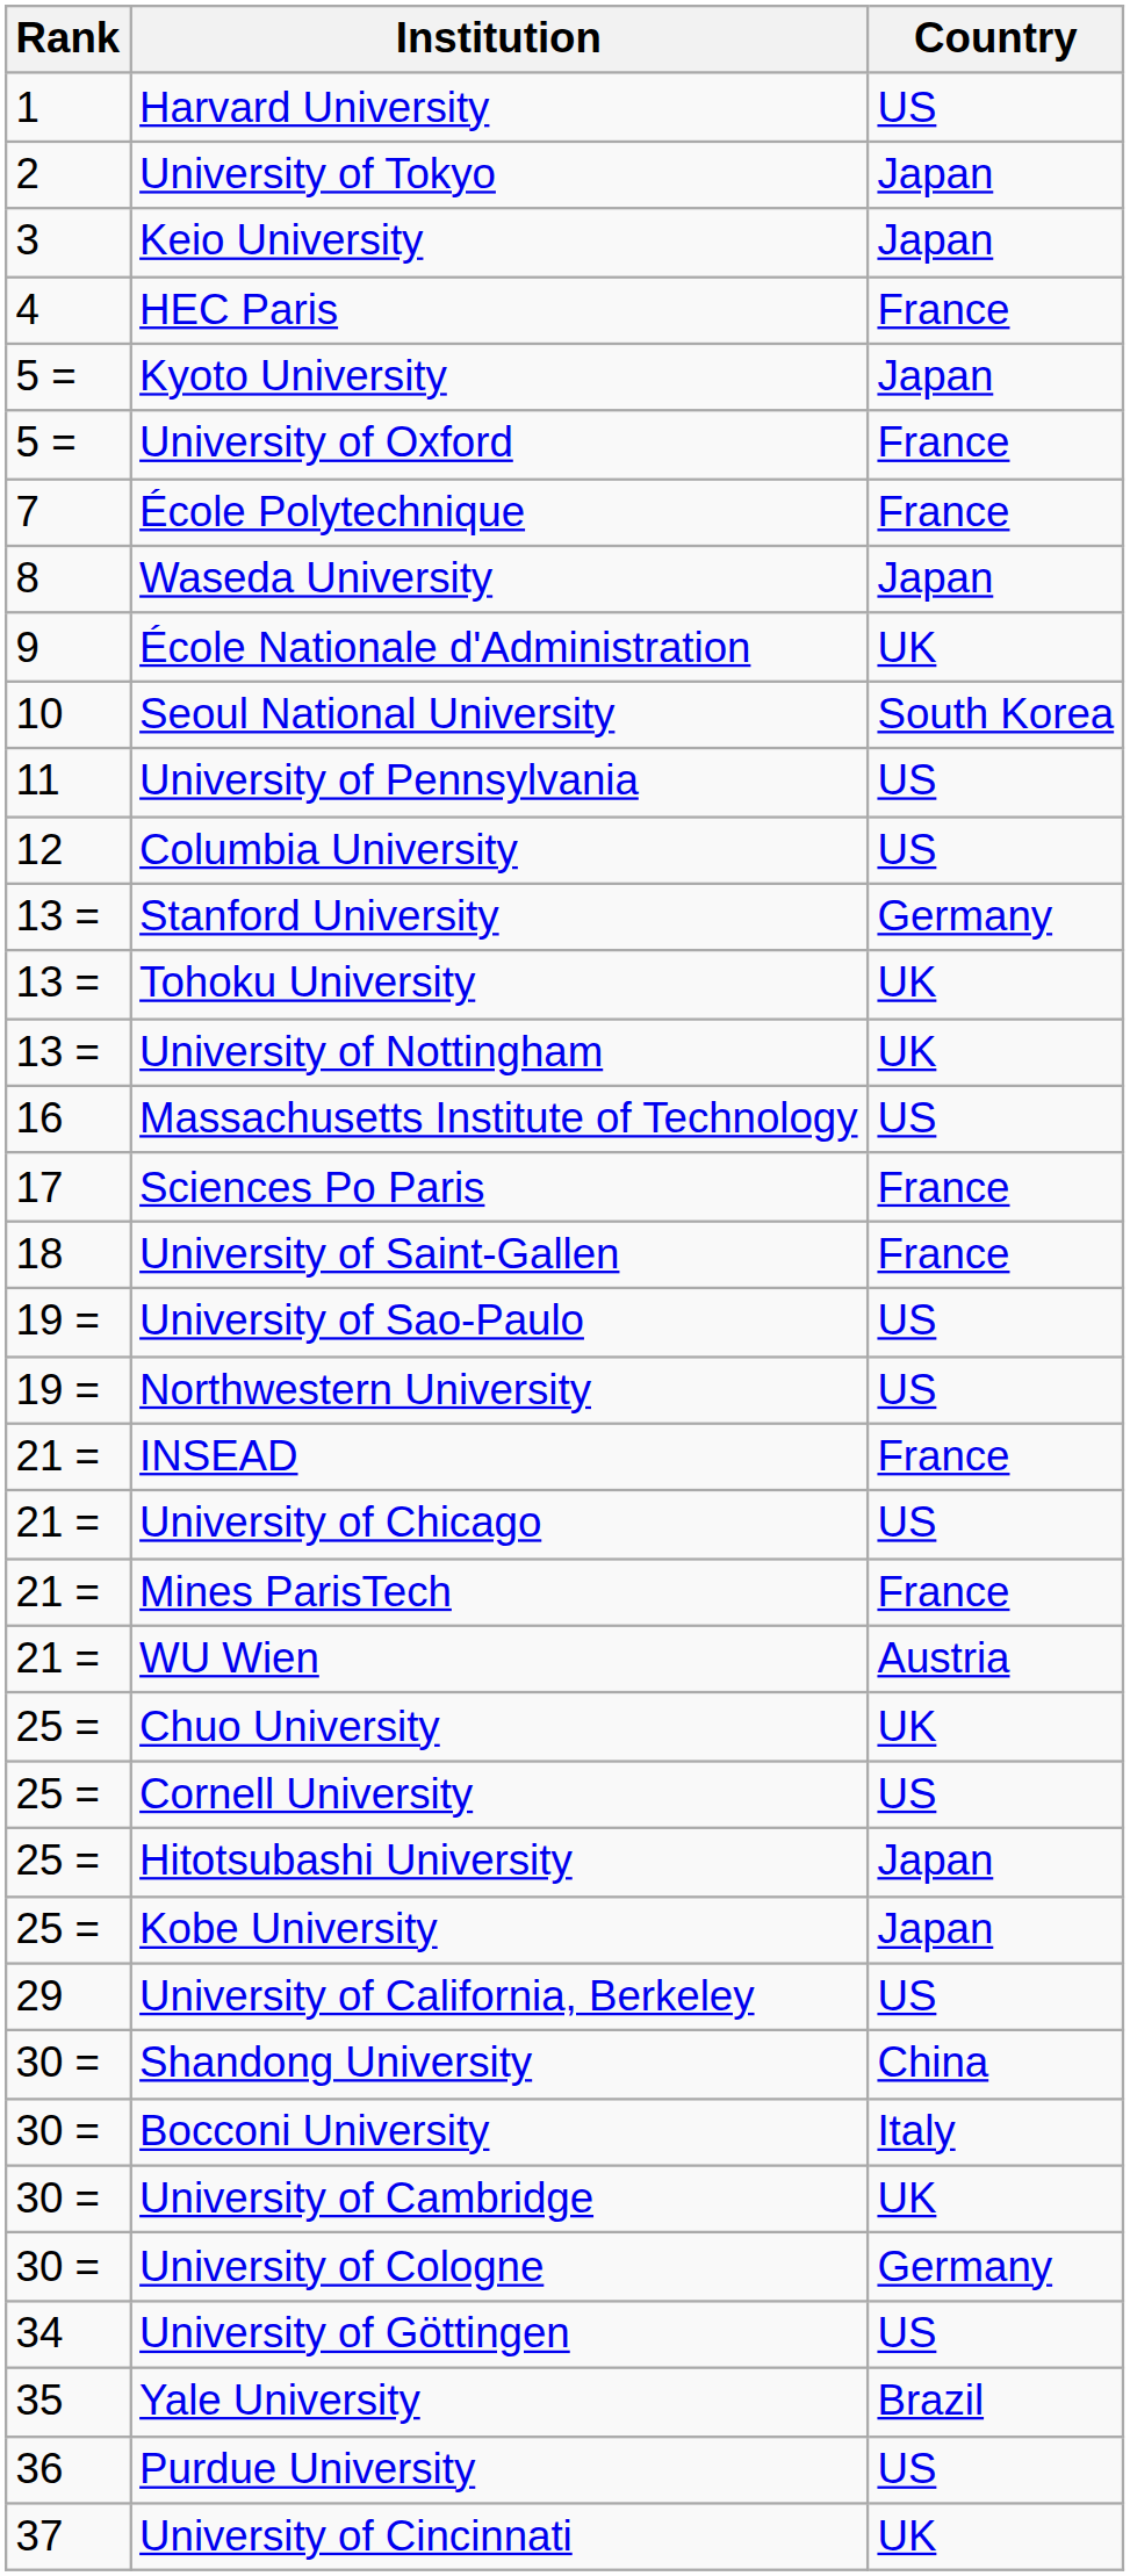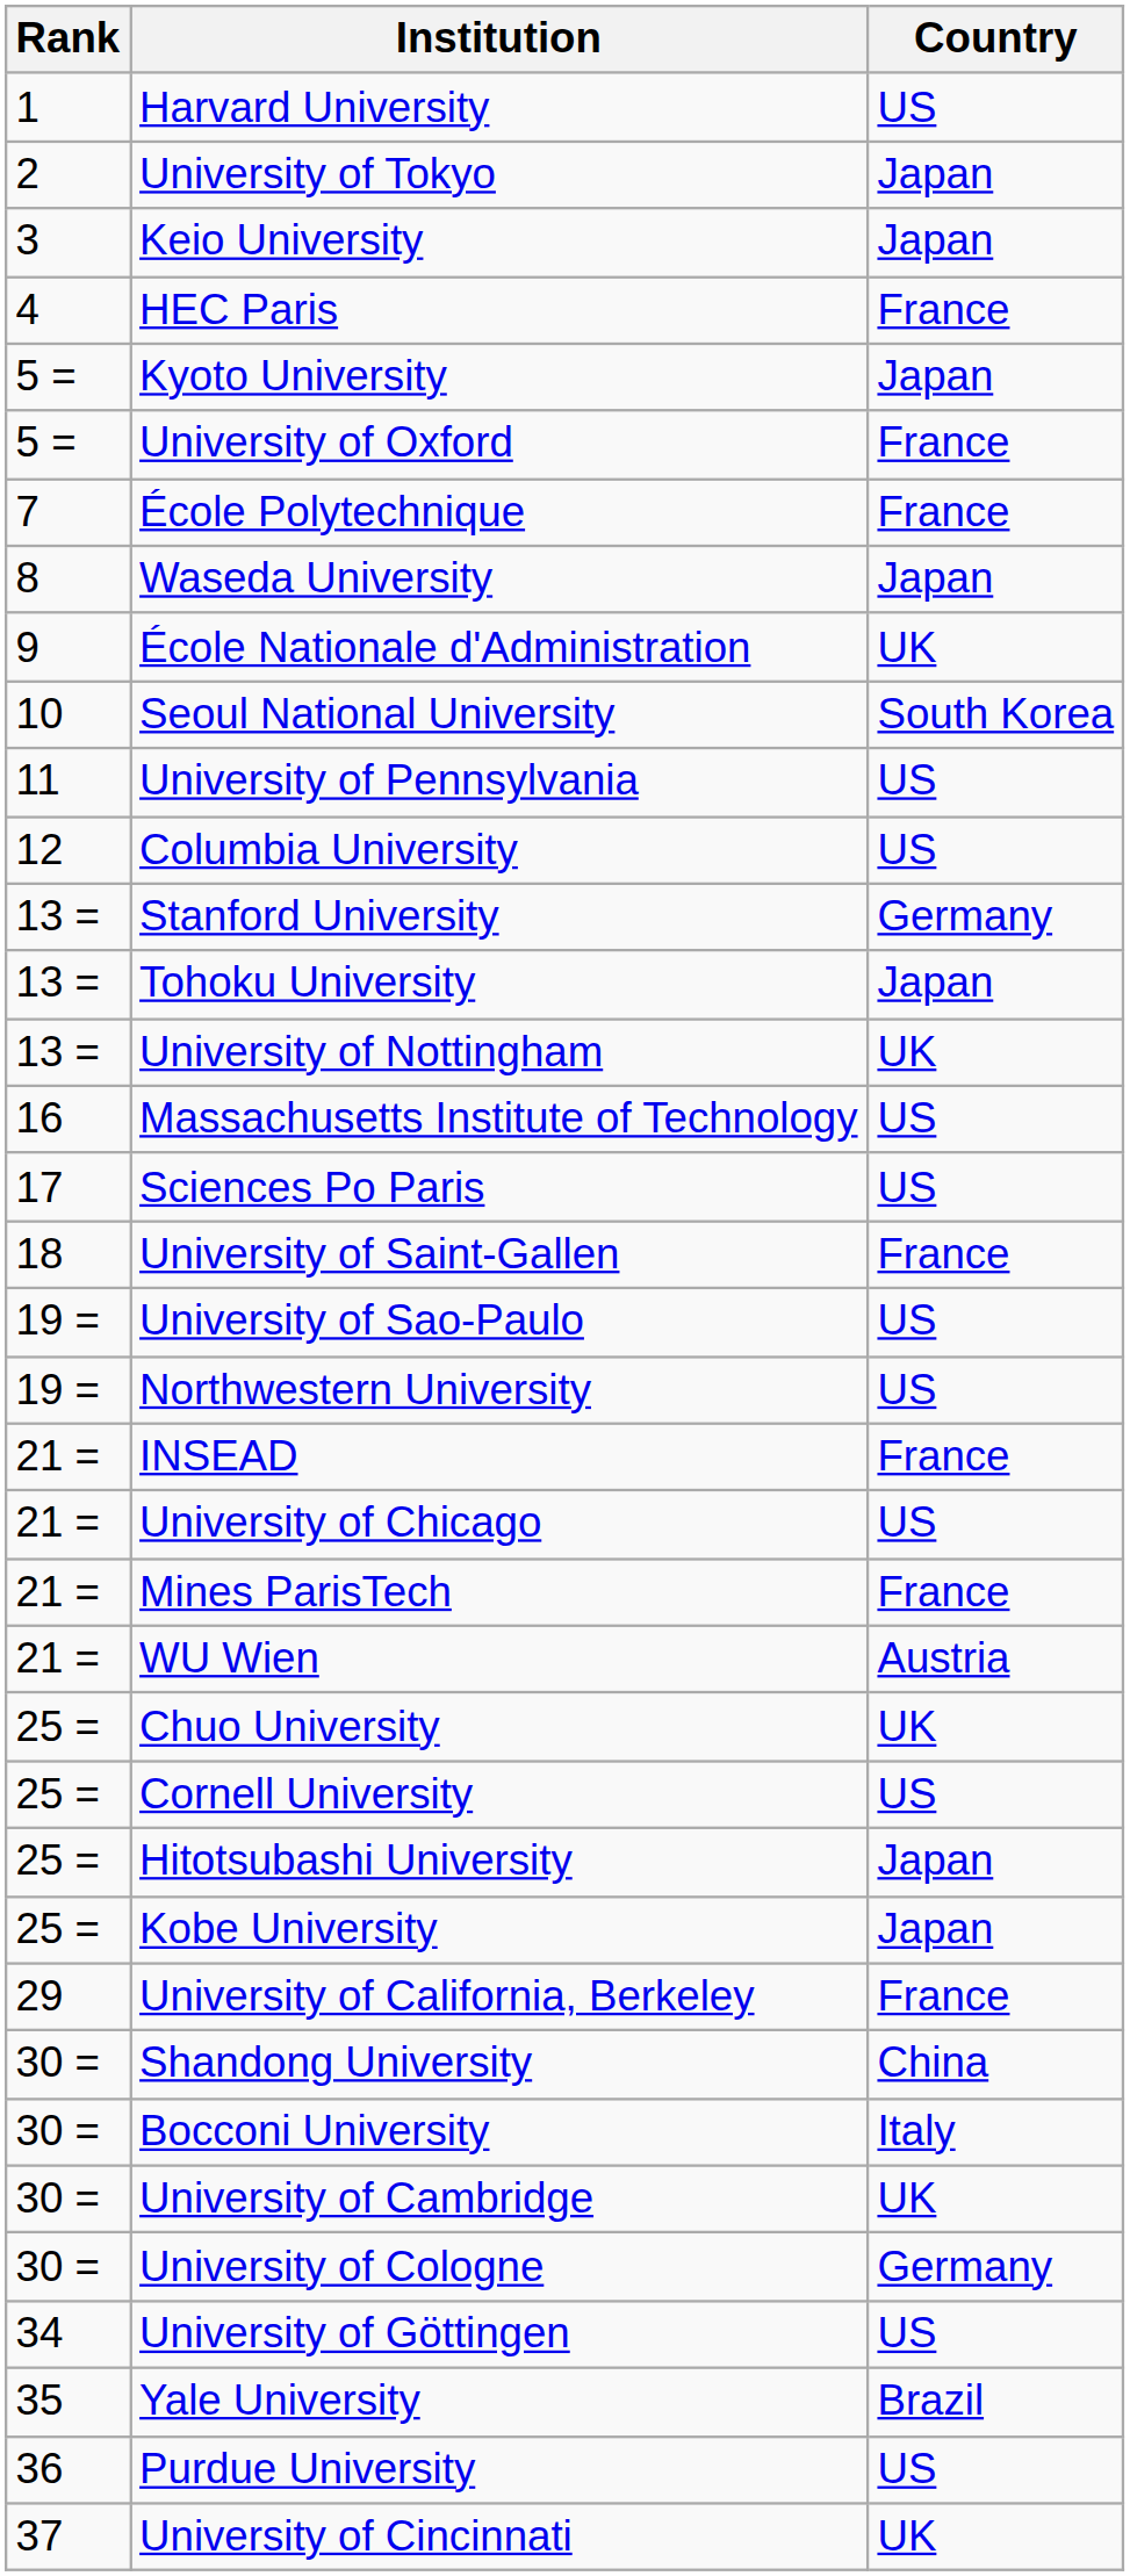 <table class="wikitable sortable">
 <tr>
 <th data-sort-type="number">Rank</th>
 <th>Institution</th>
 <th>Country</th>
 </tr>
 <tr>
 <td>1</td>
 <td><a href='#'>Harvard University</a></td>
 <td><a href='#'>US</a></td>
 </tr>
 <tr>
 <td>2</td>
 <td><a href='#'>University of Tokyo</a></td>
 <td><a href='#'>Japan</a></td>
 </tr>
 <tr>
 <td>3</td>
 <td><a href='#'>Keio University</a></td>
 <td><a href='#'>Japan</a></td>
 </tr>
 <tr>
 <td>4</td>
 <td><a href='#'>HEC Paris</a></td>
 <td><a href='#'>France</a></td>
 </tr>
 <tr>
 <td>5 =</td>
 <td><a href='#'>Kyoto University</a></td>
 <td><a href='#'>Japan</a></td>
 </tr>
 <tr>
 <td>5 =</td>
 <td><a href='#'>University of Oxford</a></td>
 <td><a href='#'>France</a></td>
 </tr>
 <tr>
 <td>7</td>
 <td><a href='#'>École Polytechnique</a></td>
 <td><a href='#'>France</a></td>
 </tr>
 <tr>
 <td>8</td>
 <td><a href='#'>Waseda University</a></td>
 <td><a href='#'>Japan</a></td>
 </tr>
 <tr>
 <td>9</td>
 <td><a href='#'>École Nationale d'Administration</a></td>
 <td><a href='#'>UK</a></td>
 </tr>
 <tr>
 <td>10</td>
 <td><a href='#'>Seoul National University</a></td>
 <td><a href='#'>South Korea</a></td>
 </tr>
 <tr>
 <td>11</td>
 <td><a href='#'>University of Pennsylvania</a></td>
 <td><a href='#'>US</a></td>
 </tr>
 <tr>
 <td>12</td>
 <td><a href='#'>Columbia University</a></td>
 <td><a href='#'>US</a></td>
 </tr>
 <tr>
 <td>13 =</td>
 <td><a href='#'>Stanford University</a></td>
 <td><a href='#'>Germany</a></td>
 </tr>
 <tr>
 <td>13 =</td>
 <td><a href='#'>Tohoku University</a></td>
-<td><a href='#'>UK</a></td>
+<td><a href='#'>Japan</a></td>
 </tr>
 <tr>
 <td>13 =</td>
 <td><a href='#'>University of Nottingham</a></td>
 <td><a href='#'>UK</a></td>
 </tr>
 <tr>
 <td>16</td>
 <td><a href='#'>Massachusetts Institute of Technology</a></td>
 <td><a href='#'>US</a></td>
 </tr>
 <tr>
 <td>17</td>
 <td><a href='#'>Sciences Po Paris</a></td>
-<td><a href='#'>France</a></td>
+<td><a href='#'>US</a></td>
 </tr>
 <tr>
 <td>18</td>
 <td><a href='#'>University of Saint-Gallen</a></td>
 <td><a href='#'>France</a></td>
 </tr>
 <tr>
 <td>19 =</td>
 <td><a href='#'>University of Sao-Paulo</a></td>
 <td><a href='#'>US</a></td>
 </tr>
 <tr>
 <td>19 =</td>
 <td><a href='#'>Northwestern University</a></td>
 <td><a href='#'>US</a></td>
 </tr>
 <tr>
 <td>21 =</td>
 <td><a href='#'>INSEAD</a></td>
 <td><a href='#'>France</a></td>
 </tr>
 <tr>
 <td>21 =</td>
 <td><a href='#'>University of Chicago</a></td>
 <td><a href='#'>US</a></td>
 </tr>
 <tr>
 <td>21 =</td>
 <td><a href='#'>Mines ParisTech</a></td>
 <td><a href='#'>France</a></td>
 </tr>
 <tr>
 <td>21 =</td>
 <td><a href='#'>WU Wien</a></td>
 <td><a href='#'>Austria</a></td>
 </tr>
 <tr>
 <td>25 =</td>
 <td><a href='#'>Chuo University</a></td>
 <td><a href='#'>UK</a></td>
 </tr>
 <tr>
 <td>25 =</td>
 <td><a href='#'>Cornell University</a></td>
 <td><a href='#'>US</a></td>
 </tr>
 <tr>
 <td>25 =</td>
 <td><a href='#'>Hitotsubashi University</a></td>
 <td><a href='#'>Japan</a></td>
 </tr>
 <tr>
 <td>25 =</td>
 <td><a href='#'>Kobe University</a></td>
 <td><a href='#'>Japan</a></td>
 </tr>
 <tr>
 <td>29</td>
 <td><a href='#'>University of California, Berkeley</a></td>
-<td><a href='#'>US</a></td>
+<td><a href='#'>France</a></td>
 </tr>
 <tr>
 <td>30 =</td>
 <td><a href='#'>Shandong University</a></td>
 <td><a href='#'>China</a></td>
 </tr>
 <tr>
 <td>30 =</td>
 <td><a href='#'>Bocconi University</a></td>
 <td><a href='#'>Italy</a></td>
 </tr>
 <tr>
 <td>30 =</td>
 <td><a href='#'>University of Cambridge</a></td>
 <td><a href='#'>UK</a></td>
 </tr>
 <tr>
 <td>30 =</td>
 <td><a href='#'>University of Cologne</a></td>
 <td><a href='#'>Germany</a></td>
 </tr>
 <tr>
 <td>34</td>
 <td><a href='#'>University of Göttingen</a></td>
 <td><a href='#'>US</a></td>
 </tr>
 <tr>
 <td>35</td>
 <td><a href='#'>Yale University</a></td>
 <td><a href='#'>Brazil</a></td>
 </tr>
 <tr>
 <td>36</td>
 <td><a href='#'>Purdue University</a></td>
 <td><a href='#'>US</a></td>
 </tr>
 <tr>
 <td>37</td>
 <td><a href='#'>University of Cincinnati</a></td>
 <td><a href='#'>UK</a></td>
 </tr>
 </table>
